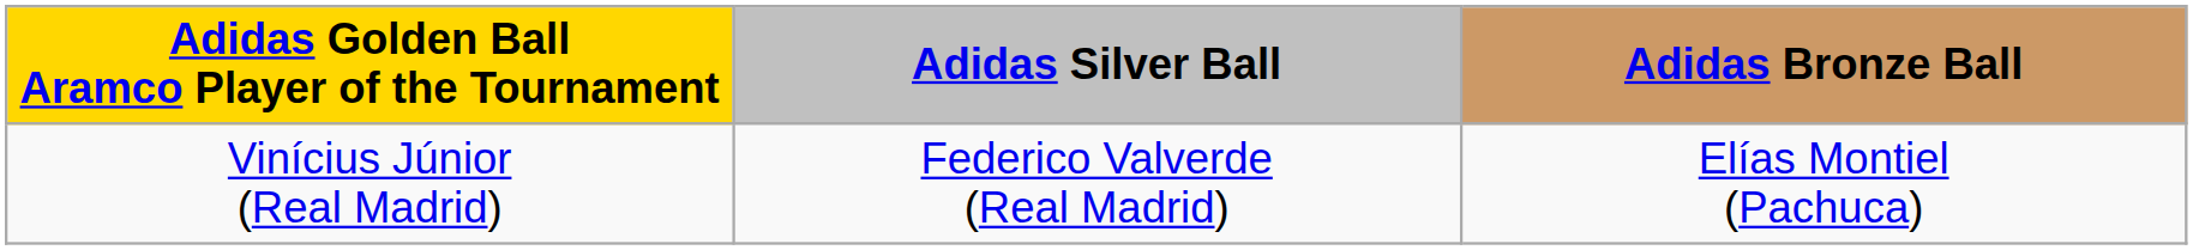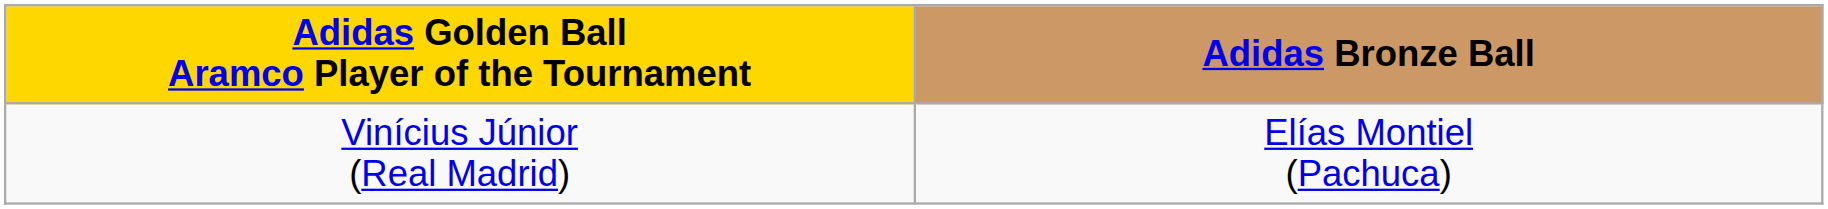 <table class="wikitable" style="text-align:center">
 <tr>
 <th style="background:gold; width:33%"><a href='#'>Adidas</a> Golden Ball<br><a href='#'>Aramco</a> Player of the Tournament</th>
-<th style="background:silver; width:33%"><a href='#'>Adidas</a> Silver Ball</th>
 <th style="background:#CC9966; width:33%"><a href='#'>Adidas</a> Bronze Ball</th>
 </tr>
 <tr>
 <td> <a href='#'>Vinícius Júnior</a><br>(<a href='#'>Real Madrid</a>)</td>
-<td> <a href='#'>Federico Valverde</a><br>(<a href='#'>Real Madrid</a>)</td>
 <td> <a href='#'>Elías Montiel</a><br>(<a href='#'>Pachuca</a>)</td>
 </tr>
 </table>
